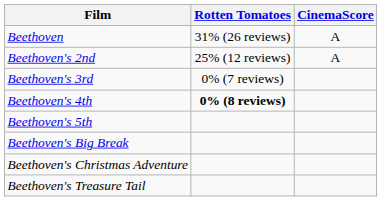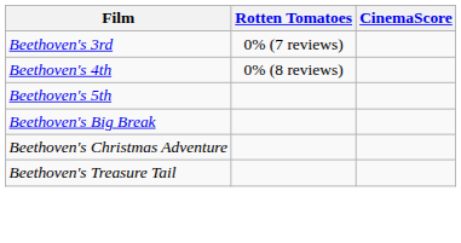 <table class="wikitable sortable">
 <tr>
 <th style="text-align:center;">Film</th>
 <th style="text-align:center;"><a href='#'>Rotten Tomatoes</a></th>
 <th style="text-align:center;"><a href='#'>CinemaScore</a></th>
-</tr>
-<tr>
-<td><em><a href='#'>Beethoven</a></em></td>
-<td style="text-align:center;">31% (26 reviews)</td>
-<td style="text-align:center;">A</td>
-</tr>
-<tr>
-<td><em><a href='#'>Beethoven's 2nd</a></em></td>
-<td style="text-align:center;">25% (12 reviews)</td>
-<td style="text-align:center;">A</td>
 </tr>
 <tr>
 <td><em><a href='#'>Beethoven's 3rd</a></em></td>
 <td style="text-align:center;">0% (7 reviews)</td>
 <td></td>
 </tr>
 <tr>
 <td><em><a href='#'>Beethoven's 4th</a></em></td>
-<td style="text-align:center;"><strong>0% (8 reviews)</strong></td>
+<td style="text-align:center;">0% (8 reviews)</td>
 <td></td>
 </tr>
 <tr>
 <td><em><a href='#'>Beethoven's 5th</a></em></td>
 <td></td>
 <td></td>
 </tr>
 <tr>
 <td><em><a href='#'>Beethoven's Big Break</a></em></td>
 <td></td>
 <td></td>
 </tr>
 <tr>
 <td><em>Beethoven's Christmas Adventure</em></td>
 <td></td>
 <td></td>
 </tr>
 <tr>
 <td><em>Beethoven's Treasure Tail</em></td>
 <td></td>
 <td></td>
 </tr>
 </table>
